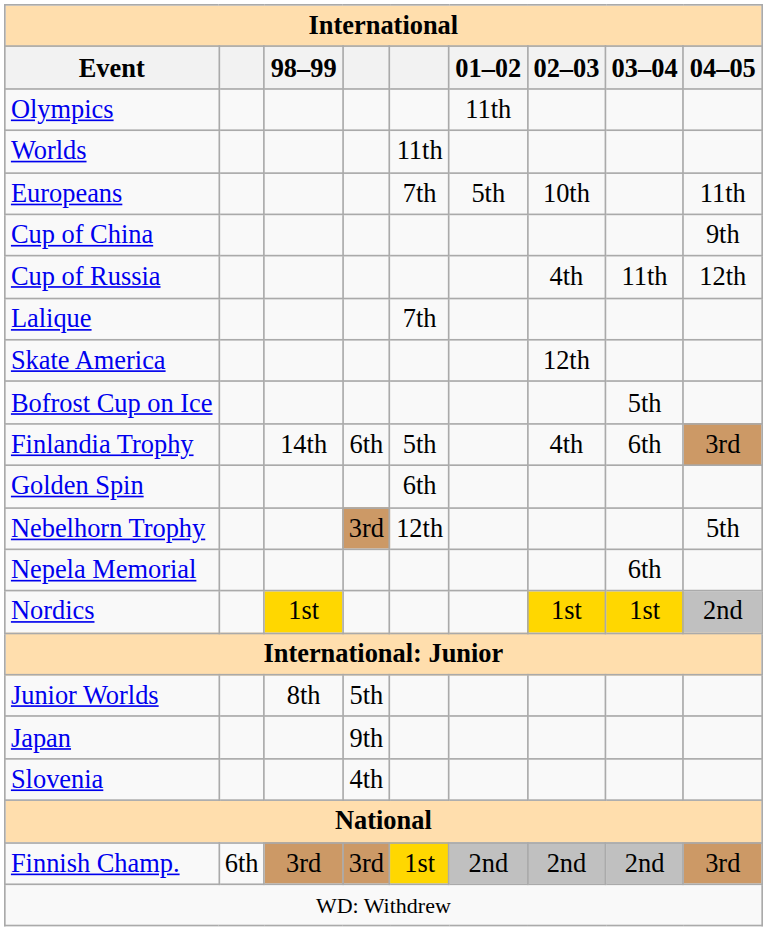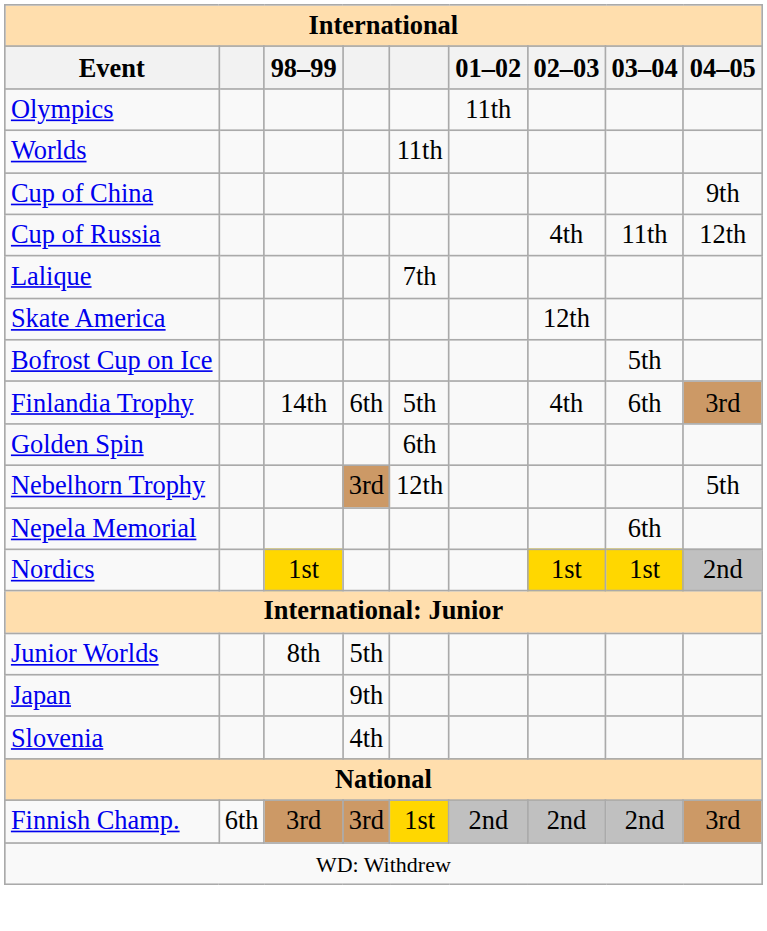 <table class="wikitable" style="text-align:center">
 <tr>
 <th style="background-color: #ffdead; " colspan=9 align=center>International</th>
 </tr>
 <tr>
 <th>Event</th>
 <th></th>
 <th>98–99</th>
 <th></th>
 <th></th>
 <th>01–02</th>
 <th>02–03</th>
 <th>03–04</th>
 <th>04–05</th>
 </tr>
 <tr>
 <td align=left><a href='#'>Olympics</a></td>
 <td></td>
 <td></td>
 <td></td>
 <td></td>
 <td>11th</td>
 <td></td>
 <td></td>
 <td></td>
 </tr>
 <tr>
 <td align=left><a href='#'>Worlds</a></td>
 <td></td>
 <td></td>
 <td></td>
 <td>11th</td>
 <td></td>
 <td></td>
 <td></td>
 <td></td>
-</tr>
-<tr>
-<td align=left><a href='#'>Europeans</a></td>
-<td></td>
-<td></td>
-<td></td>
-<td>7th</td>
-<td>5th</td>
-<td>10th</td>
-<td></td>
-<td>11th</td>
 </tr>
 <tr>
 <td align=left> <a href='#'>Cup of China</a></td>
 <td></td>
 <td></td>
 <td></td>
 <td></td>
 <td></td>
 <td></td>
 <td></td>
 <td>9th</td>
 </tr>
 <tr>
 <td align=left> <a href='#'>Cup of Russia</a></td>
 <td></td>
 <td></td>
 <td></td>
 <td></td>
 <td></td>
 <td>4th</td>
 <td>11th</td>
 <td>12th</td>
 </tr>
 <tr>
 <td align=left> <a href='#'>Lalique</a></td>
 <td></td>
 <td></td>
 <td></td>
 <td>7th</td>
 <td></td>
 <td></td>
 <td></td>
 <td></td>
 </tr>
 <tr>
 <td align=left> <a href='#'>Skate America</a></td>
 <td></td>
 <td></td>
 <td></td>
 <td></td>
 <td></td>
 <td>12th</td>
 <td></td>
 <td></td>
 </tr>
 <tr>
 <td align=left><a href='#'>Bofrost Cup on Ice</a></td>
 <td></td>
 <td></td>
 <td></td>
 <td></td>
 <td></td>
 <td></td>
 <td>5th</td>
 <td></td>
 </tr>
 <tr>
 <td align=left><a href='#'>Finlandia Trophy</a></td>
 <td></td>
 <td>14th</td>
 <td>6th</td>
 <td>5th</td>
 <td></td>
 <td>4th</td>
 <td>6th</td>
 <td bgcolor=cc9966>3rd</td>
 </tr>
 <tr>
 <td align=left><a href='#'>Golden Spin</a></td>
 <td></td>
 <td></td>
 <td></td>
 <td>6th</td>
 <td></td>
 <td></td>
 <td></td>
 <td></td>
 </tr>
 <tr>
 <td align=left><a href='#'>Nebelhorn Trophy</a></td>
 <td></td>
 <td></td>
 <td bgcolor=cc9966>3rd</td>
 <td>12th</td>
 <td></td>
 <td></td>
 <td></td>
 <td>5th</td>
 </tr>
 <tr>
 <td align=left><a href='#'>Nepela Memorial</a></td>
 <td></td>
 <td></td>
 <td></td>
 <td></td>
 <td></td>
 <td></td>
 <td>6th</td>
 <td></td>
 </tr>
 <tr>
 <td align=left><a href='#'>Nordics</a></td>
 <td></td>
 <td bgcolor=gold>1st</td>
 <td></td>
 <td></td>
 <td></td>
 <td bgcolor=gold>1st</td>
 <td bgcolor=gold>1st</td>
 <td bgcolor=silver>2nd</td>
 </tr>
 <tr>
 <th style="background-color: #ffdead; " colspan=9 align=center>International: Junior</th>
 </tr>
 <tr>
 <td align=left><a href='#'>Junior Worlds</a></td>
 <td></td>
 <td>8th</td>
 <td>5th</td>
 <td></td>
 <td></td>
 <td></td>
 <td></td>
 <td></td>
 </tr>
 <tr>
 <td align=left> <a href='#'>Japan</a></td>
 <td></td>
 <td></td>
 <td>9th</td>
 <td></td>
 <td></td>
 <td></td>
 <td></td>
 <td></td>
 </tr>
 <tr>
 <td align=left> <a href='#'>Slovenia</a></td>
 <td></td>
 <td></td>
 <td>4th</td>
 <td></td>
 <td></td>
 <td></td>
 <td></td>
 <td></td>
 </tr>
 <tr>
 <th style="background-color: #ffdead; " colspan=9 align=center>National</th>
 </tr>
 <tr>
 <td align=left><a href='#'>Finnish Champ.</a></td>
 <td>6th</td>
 <td bgcolor=cc9966>3rd</td>
 <td bgcolor=cc9966>3rd</td>
 <td bgcolor=gold>1st</td>
 <td bgcolor=silver>2nd</td>
 <td bgcolor=silver>2nd</td>
 <td bgcolor=silver>2nd</td>
 <td bgcolor=cc9966>3rd</td>
 </tr>
 <tr>
 <td colspan=9 align=center><small> WD: Withdrew </small></td>
 </tr>
 </table>
